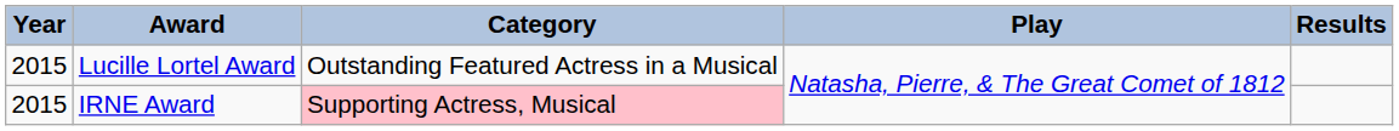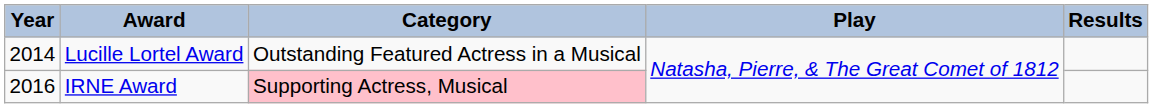 <table class="wikitable">
 <tr>
 <th style="background:#B0C4DE;">Year</th>
 <th style="background:#B0C4DE;">Award</th>
 <th style="background:#B0C4DE;">Category</th>
 <th style="background:#B0C4DE;">Play</th>
 <th style="background:#B0C4DE;">Results</th>
 </tr>
 <tr>
-<td>2015</td>
+<td>2014</td>
 <td><a href='#'>Lucille Lortel Award</a></td>
 <td>Outstanding Featured Actress in a Musical</td>
 <td rowspan="2"><em><a href='#'>Natasha, Pierre, & The Great Comet of 1812</a></em></td>
 <td></td>
 </tr>
 <tr>
-<td>2015</td>
+<td>2016</td>
 <td><a href='#'>IRNE Award</a></td>
 <td style="background: pink;">Supporting Actress, Musical</td>
 <td></td>
 </tr>
 </table>
